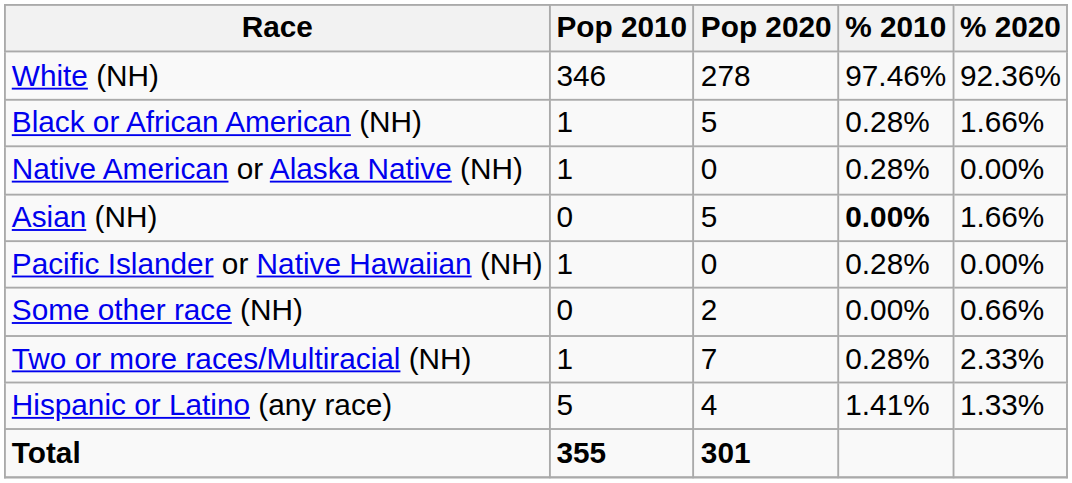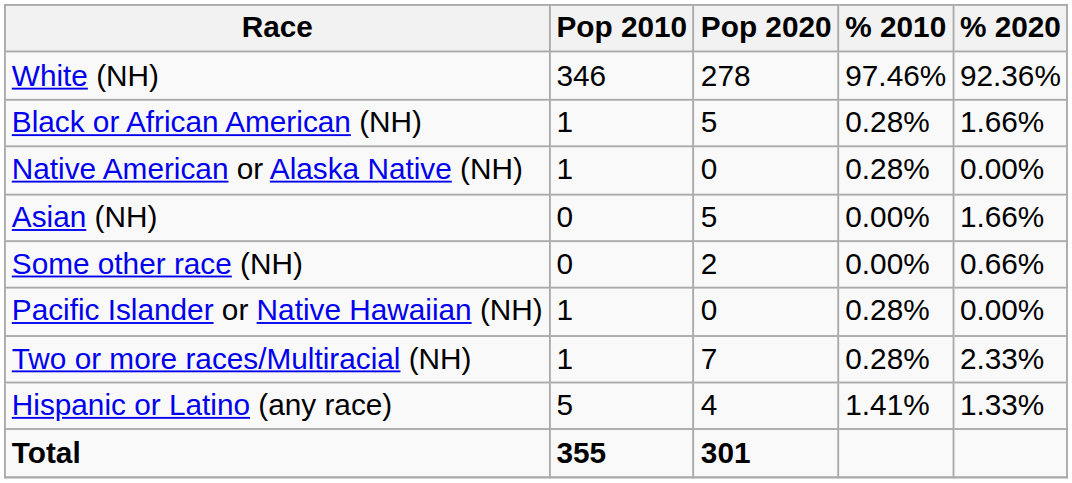 <table class="wikitable">
 <tr>
 <th>Race</th>
 <th>Pop 2010</th>
 <th>Pop 2020</th>
 <th>% 2010</th>
 <th>% 2020</th>
 </tr>
 <tr>
 <td><a href='#'>White</a> (NH)</td>
 <td>346</td>
 <td>278</td>
 <td>97.46%</td>
 <td>92.36%</td>
 </tr>
 <tr>
 <td><a href='#'>Black or African American</a> (NH)</td>
 <td>1</td>
 <td>5</td>
 <td>0.28%</td>
 <td>1.66%</td>
 </tr>
 <tr>
 <td><a href='#'>Native American</a> or <a href='#'>Alaska Native</a> (NH)</td>
 <td>1</td>
 <td>0</td>
 <td>0.28%</td>
 <td>0.00%</td>
 </tr>
 <tr>
 <td><a href='#'>Asian</a> (NH)</td>
 <td>0</td>
 <td>5</td>
-<td><strong>0.00%</strong></td>
+<td>0.00%</td>
 <td>1.66%</td>
+</tr>
+<tr>
+<td><a href='#'>Some other race</a> (NH)</td>
+<td>0</td>
+<td>2</td>
+<td>0.00%</td>
+<td>0.66%</td>
 </tr>
 <tr>
 <td><a href='#'>Pacific Islander</a> or <a href='#'>Native Hawaiian</a> (NH)</td>
 <td>1</td>
 <td>0</td>
 <td>0.28%</td>
 <td>0.00%</td>
-</tr>
-<tr>
-<td><a href='#'>Some other race</a> (NH)</td>
-<td>0</td>
-<td>2</td>
-<td>0.00%</td>
-<td>0.66%</td>
 </tr>
 <tr>
 <td><a href='#'>Two or more races/Multiracial</a> (NH)</td>
 <td>1</td>
 <td>7</td>
 <td>0.28%</td>
 <td>2.33%</td>
 </tr>
 <tr>
 <td><a href='#'>Hispanic or Latino</a> (any race)</td>
 <td>5</td>
 <td>4</td>
 <td>1.41%</td>
 <td>1.33%</td>
 </tr>
 <tr>
 <td><strong>Total</strong></td>
 <td><strong>355</strong></td>
 <td><strong>301</strong></td>
 <td></td>
 <td></td>
 </tr>
 <tr>
 </tr>
 </table>
